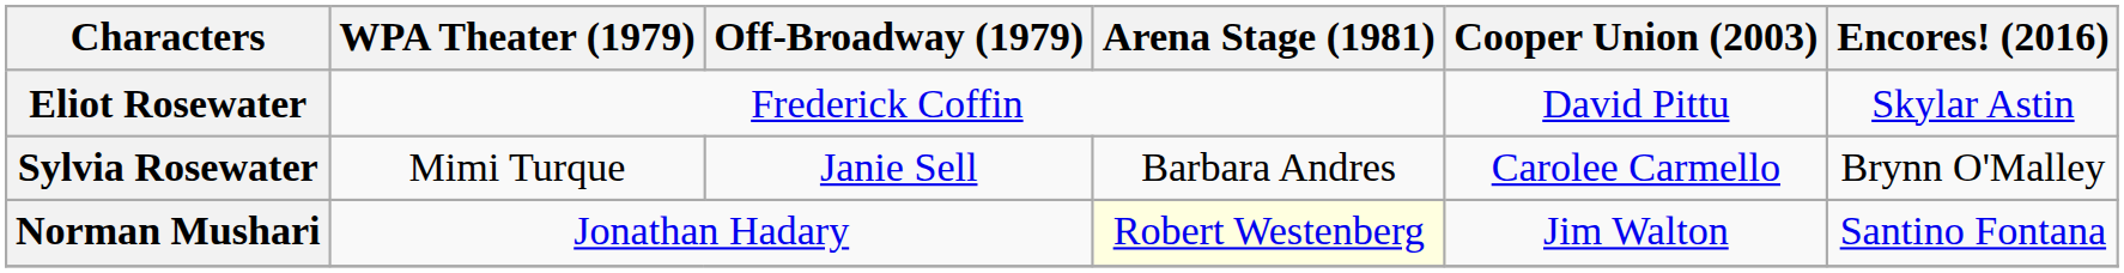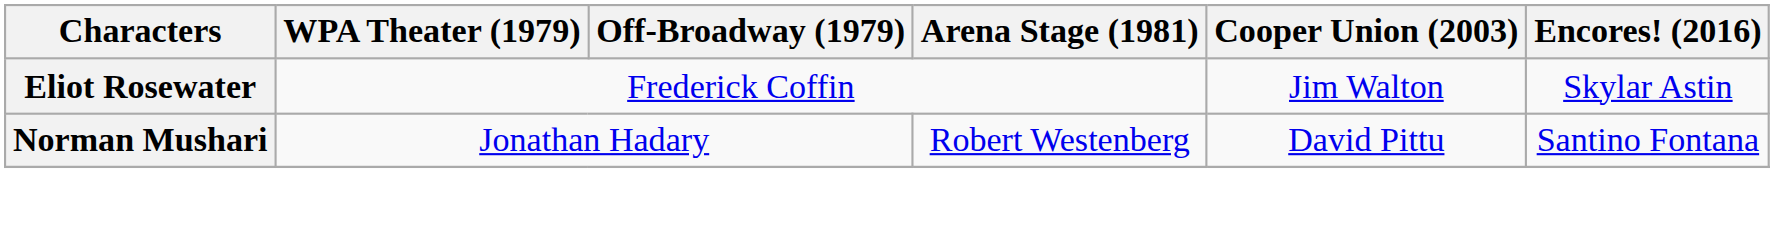 <table class="wikitable">
 <tr>
 <th>Characters</th>
 <th>WPA Theater (1979)</th>
 <th>Off-Broadway (1979)</th>
 <th>Arena Stage (1981)</th>
 <th>Cooper Union (2003)</th>
 <th>Encores! (2016)</th>
 </tr>
 <tr>
 <th>Eliot Rosewater</th>
 <td colspan="3" style="text-align: center;"><a href='#'>Frederick Coffin</a></td>
-<td style="text-align: center;"><a href='#'>David Pittu</a></td>
+<td style="text-align: center;"><a href='#'>Jim Walton</a></td>
 <td style="text-align: center;"><a href='#'>Skylar Astin</a></td>
-</tr>
-<tr>
-<th>Sylvia Rosewater</th>
-<td style="text-align: center;">Mimi Turque</td>
-<td style="text-align: center;"><a href='#'>Janie Sell</a></td>
-<td style="text-align: center;">Barbara Andres</td>
-<td style="text-align: center;"><a href='#'>Carolee Carmello</a></td>
-<td style="text-align: center;">Brynn O'Malley</td>
 </tr>
 <tr>
 <th>Norman Mushari</th>
 <td colspan="2" style="text-align: center;"><a href='#'>Jonathan Hadary</a></td>
-<td style="background: lightyellow; text-align: center;"><a href='#'>Robert Westenberg</a></td>
-<td style="text-align: center;"><a href='#'>Jim Walton</a></td>
+<td style="text-align: center;"><a href='#'>Robert Westenberg</a></td>
+<td style="text-align: center;"><a href='#'>David Pittu</a></td>
 <td style="text-align: center;"><a href='#'>Santino Fontana</a></td>
 </tr>
 <tr>
 </tr>
 </table>
